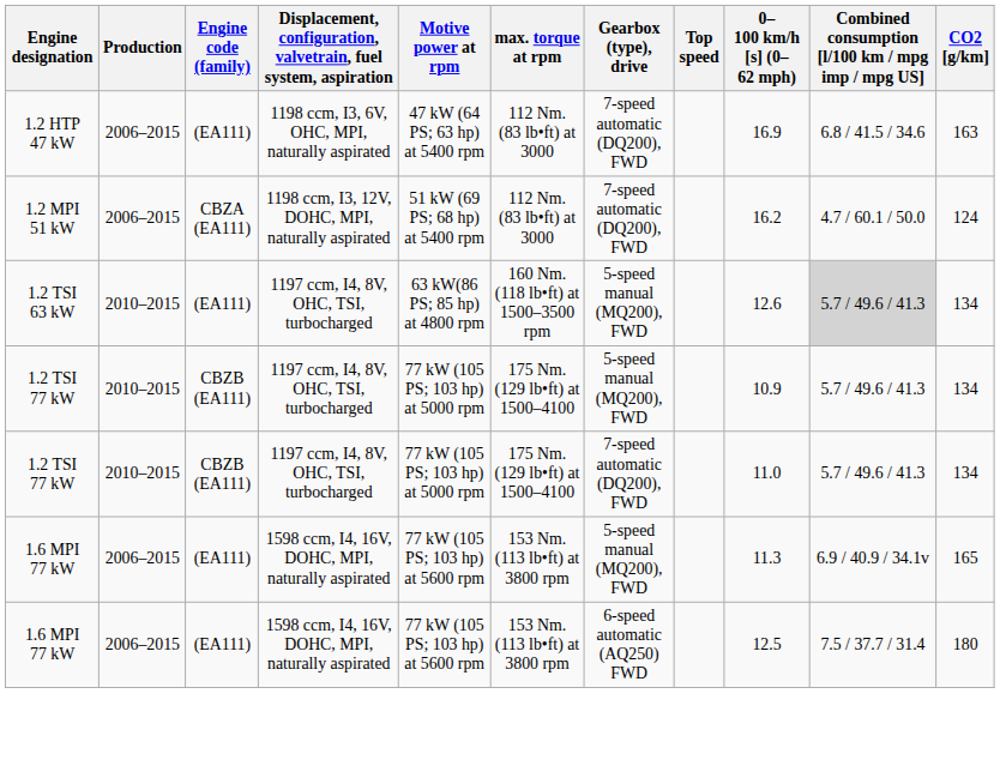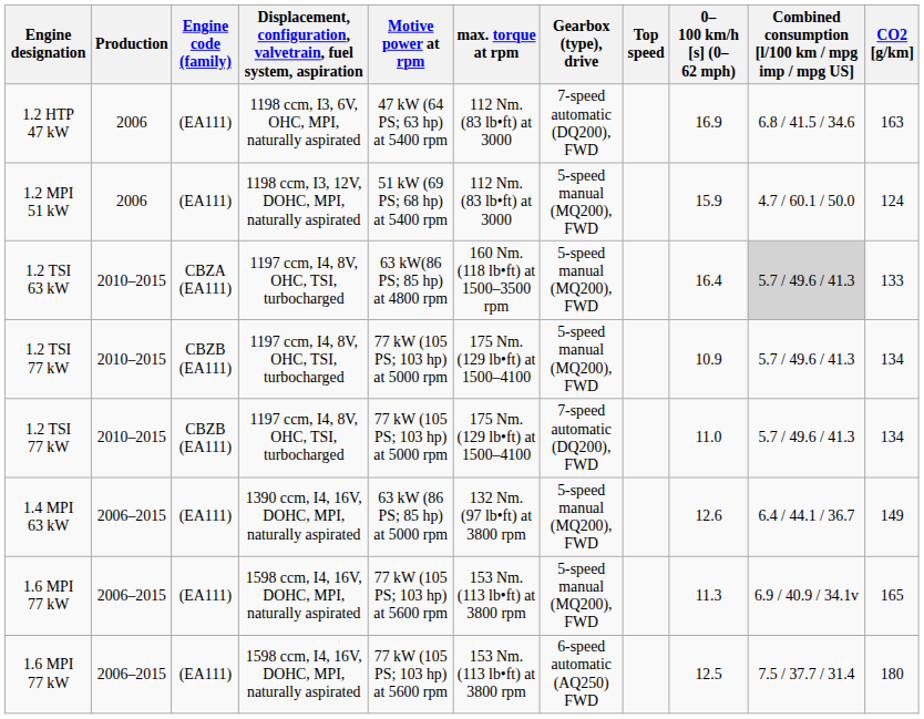 <table class="wikitable" style="text-align:center; font-size:91%;">
 <tr>
 <th>Engine designation</th>
 <th>Production</th>
 <th><a href='#'>Engine code (family)</a></th>
 <th>Displacement, <a href='#'>configuration</a>, <a href='#'>valvetrain</a>, fuel system, aspiration</th>
 <th><a href='#'>Motive power</a> at <a href='#'>rpm</a></th>
 <th>max. <a href='#'>torque</a> at rpm</th>
 <th>Gearbox (type), drive</th>
 <th>Top speed</th>
 <th>0–100 km/h [s] (0–62 mph)</th>
 <th>Combined consumption [l/100 km / mpg imp / mpg US]</th>
 <th><a href='#'>CO2</a> [g/km]</th>
 </tr>
 <tr>
 <td>1.2 HTP 47 kW</td>
-<td>2006–2015</td>
+<td>2006</td>
 <td>(EA111)</td>
 <td>1198 ccm, I3, 6V, OHC, MPI, naturally aspirated</td>
 <td>47 kW (64 PS; 63 hp) at 5400 rpm</td>
 <td>112 Nm. (83 lb•ft) at 3000</td>
 <td>7-speed automatic (DQ200), FWD</td>
 <td></td>
 <td>16.9</td>
 <td>6.8 / 41.5 / 34.6</td>
 <td>163</td>
 </tr>
 <tr>
 <td>1.2 MPI 51 kW</td>
-<td>2006–2015</td>
-<td>CBZA (EA111)</td>
+<td>2006</td>
+<td>(EA111)</td>
 <td>1198 ccm, I3, 12V, DOHC, MPI, naturally aspirated</td>
 <td>51 kW (69 PS; 68 hp) at 5400 rpm</td>
 <td>112 Nm. (83 lb•ft) at 3000</td>
-<td>7-speed automatic (DQ200), FWD</td>
+<td>5-speed manual (MQ200), FWD</td>
 <td></td>
-<td>16.2</td>
+<td>15.9</td>
 <td>4.7 / 60.1 / 50.0</td>
 <td>124</td>
 </tr>
 <tr>
 <td>1.2 TSI 63 kW</td>
 <td>2010–2015</td>
-<td>(EA111)</td>
+<td>CBZA (EA111)</td>
 <td>1197 ccm, I4, 8V, OHC, TSI, turbocharged</td>
 <td>63 kW(86 PS; 85 hp) at 4800 rpm</td>
 <td>160 Nm. (118 lb•ft) at 1500–3500 rpm</td>
 <td>5-speed manual (MQ200), FWD</td>
 <td></td>
-<td>12.6</td>
+<td>16.4</td>
 <td style="background: lightgrey;">5.7 / 49.6 / 41.3</td>
-<td>134</td>
+<td>133</td>
 </tr>
 <tr>
 <td>1.2 TSI 77 kW</td>
 <td>2010–2015</td>
 <td>CBZB (EA111)</td>
 <td>1197 ccm, I4, 8V, OHC, TSI, turbocharged</td>
 <td>77 kW (105 PS; 103 hp) at 5000 rpm</td>
 <td>175 Nm. (129 lb•ft) at 1500–4100</td>
 <td>5-speed manual (MQ200), FWD</td>
 <td></td>
 <td>10.9</td>
 <td>5.7 / 49.6 / 41.3</td>
 <td>134</td>
 </tr>
 <tr>
 <td>1.2 TSI 77 kW</td>
 <td>2010–2015</td>
 <td>CBZB (EA111)</td>
 <td>1197 ccm, I4, 8V, OHC, TSI, turbocharged</td>
 <td>77 kW (105 PS; 103 hp) at 5000 rpm</td>
 <td>175 Nm. (129 lb•ft) at 1500–4100</td>
 <td>7-speed automatic (DQ200), FWD</td>
 <td></td>
 <td>11.0</td>
 <td>5.7 / 49.6 / 41.3</td>
 <td>134</td>
 </tr>
 <tr>
+<td>1.4 MPI 63 kW</td>
+<td>2006–2015</td>
+<td>(EA111)</td>
+<td>1390 ccm, I4, 16V, DOHC, MPI, naturally aspirated</td>
+<td>63 kW (86 PS; 85 hp) at 5000 rpm</td>
+<td>132 Nm. (97 lb•ft) at 3800 rpm</td>
+<td>5-speed manual (MQ200), FWD</td>
+<td></td>
+<td>12.6</td>
+<td>6.4 / 44.1 / 36.7</td>
+<td>149</td>
+</tr>
+<tr>
 <td>1.6 MPI 77 kW</td>
 <td>2006–2015</td>
 <td>(EA111)</td>
 <td>1598 ccm, I4, 16V, DOHC, MPI, naturally aspirated</td>
 <td>77 kW (105 PS; 103 hp) at 5600 rpm</td>
 <td>153 Nm. (113 lb•ft) at 3800 rpm</td>
 <td>5-speed manual (MQ200), FWD</td>
 <td></td>
 <td>11.3</td>
 <td>6.9 / 40.9 / 34.1v</td>
 <td>165</td>
 </tr>
 <tr>
 <td>1.6 MPI 77 kW</td>
 <td>2006–2015</td>
 <td>(EA111)</td>
 <td>1598 ccm, I4, 16V, DOHC, MPI, naturally aspirated</td>
 <td>77 kW (105 PS; 103 hp) at 5600 rpm</td>
 <td>153 Nm. (113 lb•ft) at 3800 rpm</td>
 <td>6-speed automatic (AQ250) FWD</td>
 <td></td>
 <td>12.5</td>
 <td>7.5 / 37.7 / 31.4</td>
 <td>180</td>
 </tr>
 </table>
